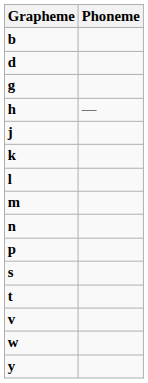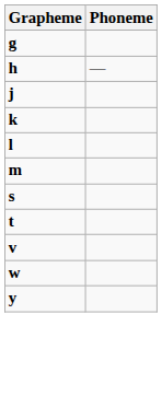 <table class="wikitable">
 <tr>
 <th>Grapheme</th>
 <th>Phoneme</th>
-</tr>
-<tr>
-<td><strong>b</strong></td>
-<td></td>
-</tr>
-<tr>
-<td><strong>d</strong></td>
-<td></td>
 </tr>
 <tr>
 <td><strong>g</strong></td>
 <td></td>
 </tr>
 <tr>
 <td><strong>h</strong></td>
 <td>—</td>
 </tr>
 <tr>
 <td><strong>j</strong></td>
 <td></td>
 </tr>
 <tr>
 <td><strong>k</strong></td>
 <td></td>
 </tr>
 <tr>
 <td><strong>l</strong></td>
 <td></td>
 </tr>
 <tr>
 <td><strong>m</strong></td>
 <td></td>
 </tr>
 <tr>
-<td><strong>n</strong></td>
-<td></td>
-</tr>
-<tr>
-<td><strong>p</strong></td>
-<td></td>
-</tr>
-<tr>
 <td><strong>s</strong></td>
 <td></td>
 </tr>
 <tr>
 <td><strong>t</strong></td>
 <td></td>
 </tr>
 <tr>
 <td><strong>v</strong></td>
 <td></td>
 </tr>
 <tr>
 <td><strong>w</strong></td>
 <td></td>
 </tr>
 <tr>
 <td><strong>y</strong></td>
 <td></td>
 </tr>
 </table>
